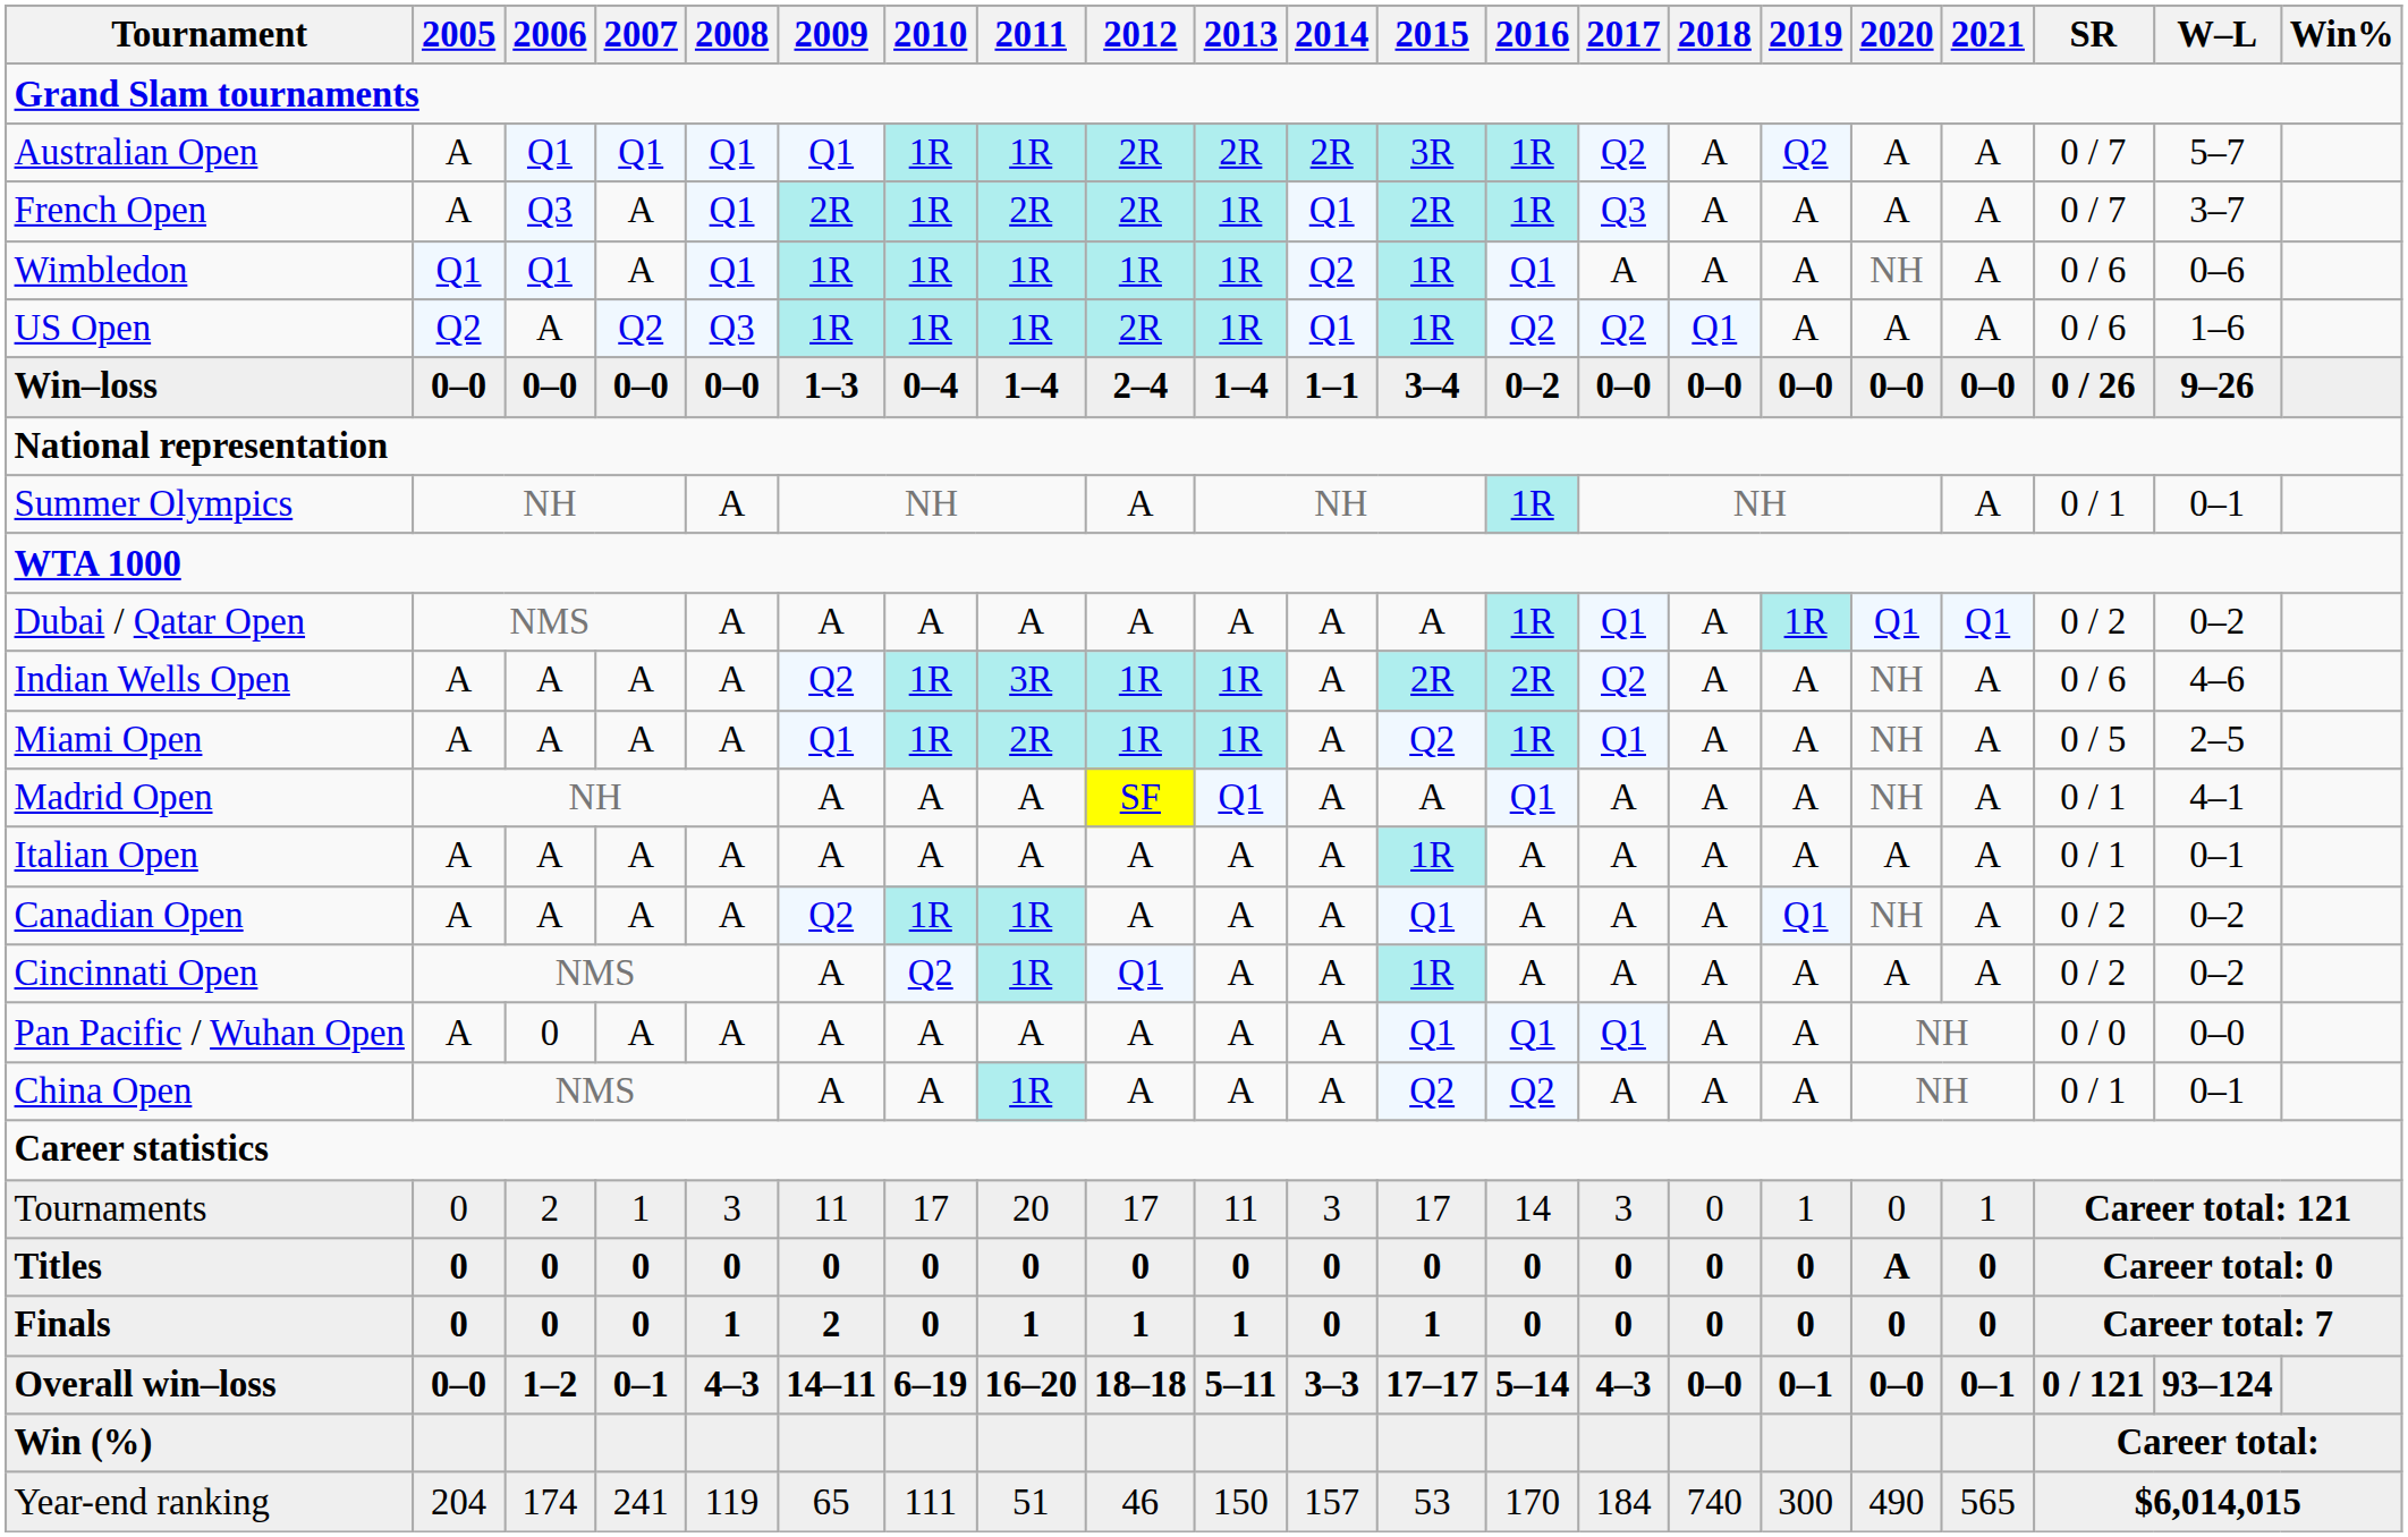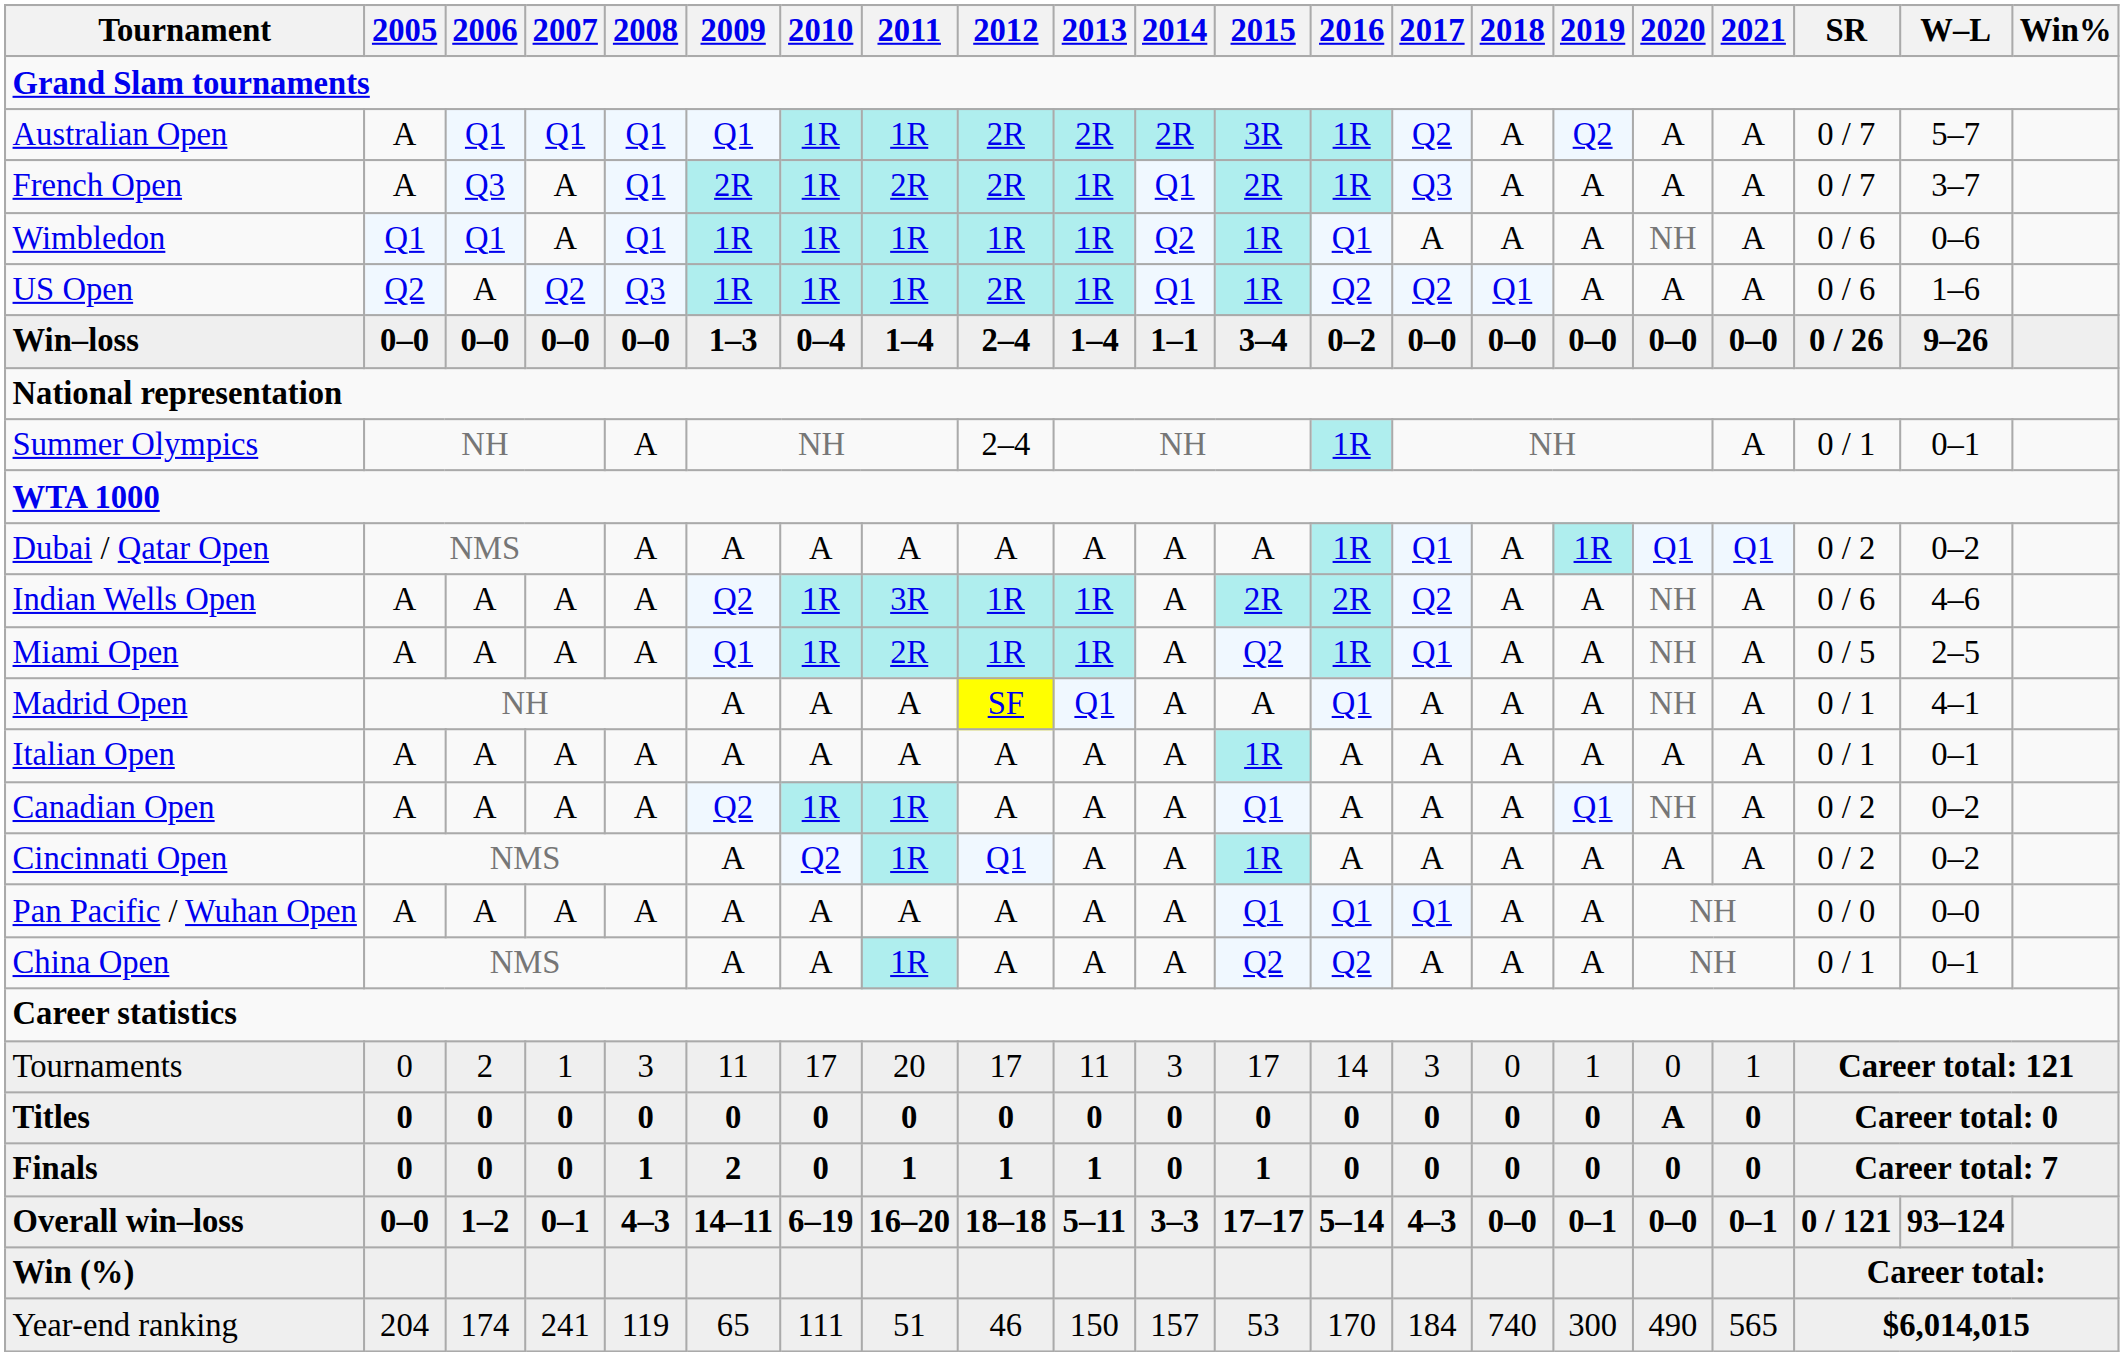 <table class=wikitable nowrap style=text-align:center;>
 <tr>
 <th>Tournament</th>
 <th><a href='#'>2005</a></th>
 <th><a href='#'>2006</a></th>
 <th><a href='#'>2007</a></th>
 <th><a href='#'>2008</a></th>
 <th><a href='#'>2009</a></th>
 <th><a href='#'>2010</a></th>
 <th><a href='#'>2011</a></th>
 <th><a href='#'>2012</a></th>
 <th><a href='#'>2013</a></th>
 <th><a href='#'>2014</a></th>
 <th><a href='#'>2015</a></th>
 <th><a href='#'>2016</a></th>
 <th><a href='#'>2017</a></th>
 <th><a href='#'>2018</a></th>
 <th><a href='#'>2019</a></th>
 <th><a href='#'>2020</a></th>
 <th><a href='#'>2021</a></th>
 <th>SR</th>
 <th>W–L</th>
 <th>Win%</th>
 </tr>
 <tr>
 <td colspan=21 style=text-align:left><strong><a href='#'>Grand Slam tournaments</a></strong></td>
 </tr>
 <tr>
 <td style=text-align:left><a href='#'>Australian Open</a></td>
 <td>A</td>
 <td style=background:#f0f8ff><a href='#'>Q1</a></td>
 <td style=background:#f0f8ff><a href='#'>Q1</a></td>
 <td style=background:#f0f8ff><a href='#'>Q1</a></td>
 <td style=background:#f0f8ff><a href='#'>Q1</a></td>
 <td style=background:#afeeee><a href='#'>1R</a></td>
 <td style=background:#afeeee><a href='#'>1R</a></td>
 <td style=background:#afeeee><a href='#'>2R</a></td>
 <td style=background:#afeeee><a href='#'>2R</a></td>
 <td style=background:#afeeee><a href='#'>2R</a></td>
 <td style=background:#afeeee><a href='#'>3R</a></td>
 <td style=background:#afeeee><a href='#'>1R</a></td>
 <td style=background:#f0f8ff><a href='#'>Q2</a></td>
 <td>A</td>
 <td style=background:#f0f8ff><a href='#'>Q2</a></td>
 <td>A</td>
 <td>A</td>
 <td>0 / 7</td>
 <td>5–7</td>
 <td></td>
 </tr>
 <tr>
 <td style=text-align:left><a href='#'>French Open</a></td>
 <td>A</td>
 <td style=background:#f0f8ff><a href='#'>Q3</a></td>
 <td>A</td>
 <td style=background:#f0f8ff><a href='#'>Q1</a></td>
 <td style=background:#afeeee><a href='#'>2R</a></td>
 <td style=background:#afeeee><a href='#'>1R</a></td>
 <td style=background:#afeeee><a href='#'>2R</a></td>
 <td style=background:#afeeee><a href='#'>2R</a></td>
 <td style=background:#afeeee><a href='#'>1R</a></td>
 <td style=background:#f0f8ff><a href='#'>Q1</a></td>
 <td style=background:#afeeee><a href='#'>2R</a></td>
 <td style=background:#afeeee><a href='#'>1R</a></td>
 <td style=background:#f0f8ff><a href='#'>Q3</a></td>
 <td>A</td>
 <td>A</td>
 <td>A</td>
 <td>A</td>
 <td>0 / 7</td>
 <td>3–7</td>
 <td></td>
 </tr>
 <tr>
 <td style=text-align:left><a href='#'>Wimbledon</a></td>
 <td style=background:#f0f8ff><a href='#'>Q1</a></td>
 <td style=background:#f0f8ff><a href='#'>Q1</a></td>
 <td>A</td>
 <td style=background:#f0f8ff><a href='#'>Q1</a></td>
 <td style=background:#afeeee><a href='#'>1R</a></td>
 <td style=background:#afeeee><a href='#'>1R</a></td>
 <td style=background:#afeeee><a href='#'>1R</a></td>
 <td style=background:#afeeee><a href='#'>1R</a></td>
 <td style=background:#afeeee><a href='#'>1R</a></td>
 <td style=background:#f0f8ff><a href='#'>Q2</a></td>
 <td style=background:#afeeee><a href='#'>1R</a></td>
 <td style=background:#f0f8ff><a href='#'>Q1</a></td>
 <td>A</td>
 <td>A</td>
 <td>A</td>
 <td style=color:#767676>NH</td>
 <td>A</td>
 <td>0 / 6</td>
 <td>0–6</td>
 <td></td>
 </tr>
 <tr>
 <td style=text-align:left><a href='#'>US Open</a></td>
 <td style=background:#f0f8ff><a href='#'>Q2</a></td>
 <td>A</td>
 <td style=background:#f0f8ff><a href='#'>Q2</a></td>
 <td style=background:#f0f8ff><a href='#'>Q3</a></td>
 <td style=background:#afeeee><a href='#'>1R</a></td>
 <td style=background:#afeeee><a href='#'>1R</a></td>
 <td style=background:#afeeee><a href='#'>1R</a></td>
 <td style=background:#afeeee><a href='#'>2R</a></td>
 <td style=background:#afeeee><a href='#'>1R</a></td>
 <td style=background:#f0f8ff><a href='#'>Q1</a></td>
 <td style=background:#afeeee><a href='#'>1R</a></td>
 <td style=background:#f0f8ff><a href='#'>Q2</a></td>
 <td style=background:#f0f8ff><a href='#'>Q2</a></td>
 <td style=background:#f0f8ff><a href='#'>Q1</a></td>
 <td>A</td>
 <td>A</td>
 <td>A</td>
 <td>0 / 6</td>
 <td>1–6</td>
 <td></td>
 </tr>
 <tr style=background:#efefef;font-weight:bold>
 <td style=text-align:left>Win–loss</td>
 <td>0–0</td>
 <td>0–0</td>
 <td>0–0</td>
 <td>0–0</td>
 <td>1–3</td>
 <td>0–4</td>
 <td>1–4</td>
 <td>2–4</td>
 <td>1–4</td>
 <td>1–1</td>
 <td>3–4</td>
 <td>0–2</td>
 <td>0–0</td>
 <td>0–0</td>
 <td>0–0</td>
 <td>0–0</td>
 <td>0–0</td>
 <td>0 / 26</td>
 <td>9–26</td>
 <td></td>
 </tr>
 <tr>
 <td colspan=21 style=text-align:left><strong>National representation</strong></td>
 </tr>
 <tr>
 <td style=text-align:left><a href='#'>Summer Olympics</a></td>
 <td colspan=3 style=color:#767676>NH</td>
 <td>A</td>
 <td colspan=3 style=color:#767676>NH</td>
-<td>A</td>
+<td>2–4</td>
 <td colspan=3 style=color:#767676>NH</td>
 <td style=background:#afeeee><a href='#'>1R</a></td>
 <td colspan=4 style=color:#767676>NH</td>
 <td>A</td>
 <td>0 / 1</td>
 <td>0–1</td>
 <td></td>
 </tr>
 <tr>
 <td colspan=21 style=text-align:left><strong><a href='#'>WTA 1000</a></strong></td>
 </tr>
 <tr>
 <td style=text-align:left><a href='#'>Dubai</a> / <a href='#'>Qatar Open</a></td>
 <td colspan=3 style=color:#767676>NMS</td>
 <td>A</td>
 <td>A</td>
 <td>A</td>
 <td>A</td>
 <td>A</td>
 <td>A</td>
 <td>A</td>
 <td>A</td>
 <td style=background:#afeeee><a href='#'>1R</a></td>
 <td style=background:#f0f8ff><a href='#'>Q1</a></td>
 <td>A</td>
 <td style=background:#afeeee><a href='#'>1R</a></td>
 <td style=background:#f0f8ff><a href='#'>Q1</a></td>
 <td style=background:#f0f8ff><a href='#'>Q1</a></td>
 <td>0 / 2</td>
 <td>0–2</td>
 <td></td>
 </tr>
 <tr>
 <td style=text-align:left><a href='#'>Indian Wells Open</a></td>
 <td>A</td>
 <td>A</td>
 <td>A</td>
 <td>A</td>
 <td style=background:#f0f8ff><a href='#'>Q2</a></td>
 <td style=background:#afeeee><a href='#'>1R</a></td>
 <td style=background:#afeeee><a href='#'>3R</a></td>
 <td style=background:#afeeee><a href='#'>1R</a></td>
 <td style=background:#afeeee><a href='#'>1R</a></td>
 <td>A</td>
 <td style=background:#afeeee><a href='#'>2R</a></td>
 <td style=background:#afeeee><a href='#'>2R</a></td>
 <td style=background:#f0f8ff><a href='#'>Q2</a></td>
 <td>A</td>
 <td>A</td>
 <td style=color:#767676>NH</td>
 <td>A</td>
 <td>0 / 6</td>
 <td>4–6</td>
 <td></td>
 </tr>
 <tr>
 <td style=text-align:left><a href='#'>Miami Open</a></td>
 <td>A</td>
 <td>A</td>
 <td>A</td>
 <td>A</td>
 <td style=background:#f0f8ff><a href='#'>Q1</a></td>
 <td style=background:#afeeee><a href='#'>1R</a></td>
 <td style=background:#afeeee><a href='#'>2R</a></td>
 <td style=background:#afeeee><a href='#'>1R</a></td>
 <td style=background:#afeeee><a href='#'>1R</a></td>
 <td>A</td>
 <td style=background:#f0f8ff><a href='#'>Q2</a></td>
 <td style=background:#afeeee><a href='#'>1R</a></td>
 <td style=background:#f0f8ff><a href='#'>Q1</a></td>
 <td>A</td>
 <td>A</td>
 <td style=color:#767676>NH</td>
 <td>A</td>
 <td>0 / 5</td>
 <td>2–5</td>
 <td></td>
 </tr>
 <tr>
 <td style=text-align:left><a href='#'>Madrid Open</a></td>
 <td colspan=4 style=color:#767676>NH</td>
 <td>A</td>
 <td>A</td>
 <td>A</td>
 <td style=background:yellow><a href='#'>SF</a></td>
 <td style=background:#f0f8ff><a href='#'>Q1</a></td>
 <td>A</td>
 <td>A</td>
 <td style=background:#f0f8ff><a href='#'>Q1</a></td>
 <td>A</td>
 <td>A</td>
 <td>A</td>
 <td style=color:#767676>NH</td>
 <td>A</td>
 <td>0 / 1</td>
 <td>4–1</td>
 <td></td>
 </tr>
 <tr>
 <td style=text-align:left><a href='#'>Italian Open</a></td>
 <td>A</td>
 <td>A</td>
 <td>A</td>
 <td>A</td>
 <td>A</td>
 <td>A</td>
 <td>A</td>
 <td>A</td>
 <td>A</td>
 <td>A</td>
 <td style=background:#afeeee><a href='#'>1R</a></td>
 <td>A</td>
 <td>A</td>
 <td>A</td>
 <td>A</td>
 <td>A</td>
 <td>A</td>
 <td>0 / 1</td>
 <td>0–1</td>
 <td></td>
 </tr>
 <tr>
 <td style=text-align:left><a href='#'>Canadian Open</a></td>
 <td>A</td>
 <td>A</td>
 <td>A</td>
 <td>A</td>
 <td style=background:#f0f8ff><a href='#'>Q2</a></td>
 <td style=background:#afeeee><a href='#'>1R</a></td>
 <td style=background:#afeeee><a href='#'>1R</a></td>
 <td>A</td>
 <td>A</td>
 <td>A</td>
 <td style=background:#f0f8ff><a href='#'>Q1</a></td>
 <td>A</td>
 <td>A</td>
 <td>A</td>
 <td style=background:#f0f8ff><a href='#'>Q1</a></td>
 <td style=color:#767676>NH</td>
 <td>A</td>
 <td>0 / 2</td>
 <td>0–2</td>
 <td></td>
 </tr>
 <tr>
 <td style=text-align:left><a href='#'>Cincinnati Open</a></td>
 <td colspan=4 style=color:#767676>NMS</td>
 <td>A</td>
 <td style=background:#f0f8ff><a href='#'>Q2</a></td>
 <td style=background:#afeeee><a href='#'>1R</a></td>
 <td style=background:#f0f8ff><a href='#'>Q1</a></td>
 <td>A</td>
 <td>A</td>
 <td style=background:#afeeee><a href='#'>1R</a></td>
 <td>A</td>
 <td>A</td>
 <td>A</td>
 <td>A</td>
 <td>A</td>
 <td>A</td>
 <td>0 / 2</td>
 <td>0–2</td>
 <td></td>
 </tr>
 <tr>
 <td style=text-align:left><a href='#'>Pan Pacific</a> / <a href='#'>Wuhan Open</a></td>
 <td>A</td>
-<td>0</td>
+<td>A</td>
 <td>A</td>
 <td>A</td>
 <td>A</td>
 <td>A</td>
 <td>A</td>
 <td>A</td>
 <td>A</td>
 <td>A</td>
 <td style=background:#f0f8ff><a href='#'>Q1</a></td>
 <td style=background:#f0f8ff><a href='#'>Q1</a></td>
 <td style=background:#f0f8ff><a href='#'>Q1</a></td>
 <td>A</td>
 <td>A</td>
 <td colspan=2 style=color:#767676>NH</td>
 <td>0 / 0</td>
 <td>0–0</td>
 <td></td>
 </tr>
 <tr>
 <td style=text-align:left><a href='#'>China Open</a></td>
 <td colspan=4 style=color:#767676>NMS</td>
 <td>A</td>
 <td>A</td>
 <td style=background:#afeeee><a href='#'>1R</a></td>
 <td>A</td>
 <td>A</td>
 <td>A</td>
 <td style=background:#f0f8ff><a href='#'>Q2</a></td>
 <td style=background:#f0f8ff><a href='#'>Q2</a></td>
 <td>A</td>
 <td>A</td>
 <td>A</td>
 <td colspan=2 style=color:#767676>NH</td>
 <td>0 / 1</td>
 <td>0–1</td>
 <td></td>
 </tr>
 <tr>
 <td colspan=21 style=text-align:left><strong>Career statistics</strong></td>
 </tr>
 <tr style=background:#efefef>
 <td style=text-align:left>Tournaments</td>
 <td>0</td>
 <td>2</td>
 <td>1</td>
 <td>3</td>
 <td>11</td>
 <td>17</td>
 <td>20</td>
 <td>17</td>
 <td>11</td>
 <td>3</td>
 <td>17</td>
 <td>14</td>
 <td>3</td>
 <td>0</td>
 <td>1</td>
 <td>0</td>
 <td>1</td>
 <td colspan=3><strong>Career total: 121</strong></td>
 </tr>
 <tr style=background:#efefef;font-weight:bold>
 <td style=text-align:left>Titles</td>
 <td>0</td>
 <td>0</td>
 <td>0</td>
 <td>0</td>
 <td>0</td>
 <td>0</td>
 <td>0</td>
 <td>0</td>
 <td>0</td>
 <td>0</td>
 <td>0</td>
 <td>0</td>
 <td>0</td>
 <td>0</td>
 <td>0</td>
 <td>A</td>
 <td>0</td>
 <td colspan=3>Career total: 0</td>
 </tr>
 <tr style=background:#efefef;font-weight:bold>
 <td style=text-align:left>Finals</td>
 <td>0</td>
 <td>0</td>
 <td>0</td>
 <td>1</td>
 <td>2</td>
 <td>0</td>
 <td>1</td>
 <td>1</td>
 <td>1</td>
 <td>0</td>
 <td>1</td>
 <td>0</td>
 <td>0</td>
 <td>0</td>
 <td>0</td>
 <td>0</td>
 <td>0</td>
 <td colspan=3>Career total: 7</td>
 </tr>
 <tr style=background:#efefef;font-weight:bold>
 <td style=text-align:left>Overall win–loss</td>
 <td>0–0</td>
 <td>1–2</td>
 <td>0–1</td>
 <td>4–3</td>
 <td>14–11</td>
 <td>6–19</td>
 <td>16–20</td>
 <td>18–18</td>
 <td>5–11</td>
 <td>3–3</td>
 <td>17–17</td>
 <td>5–14</td>
 <td>4–3</td>
 <td>0–0</td>
 <td>0–1</td>
 <td>0–0</td>
 <td>0–1</td>
 <td>0 / 121</td>
 <td>93–124</td>
 <td></td>
 </tr>
 <tr style=background:#efefef;font-weight:bold>
 <td style=text-align:left>Win (%)</td>
 <td></td>
 <td></td>
 <td></td>
 <td></td>
 <td></td>
 <td></td>
 <td></td>
 <td></td>
 <td></td>
 <td></td>
 <td></td>
 <td></td>
 <td></td>
 <td></td>
 <td></td>
 <td></td>
 <td></td>
 <td colspan=3>Career total: </td>
 </tr>
 <tr style=background:#efefef>
 <td style=text-align:left>Year-end ranking</td>
 <td>204</td>
 <td>174</td>
 <td>241</td>
 <td>119</td>
 <td>65</td>
 <td>111</td>
 <td>51</td>
 <td>46</td>
 <td>150</td>
 <td>157</td>
 <td>53</td>
 <td>170</td>
 <td>184</td>
 <td>740</td>
 <td>300</td>
 <td>490</td>
 <td>565</td>
 <td colspan=3><strong>$6,014,015</strong></td>
 </tr>
 </table>
